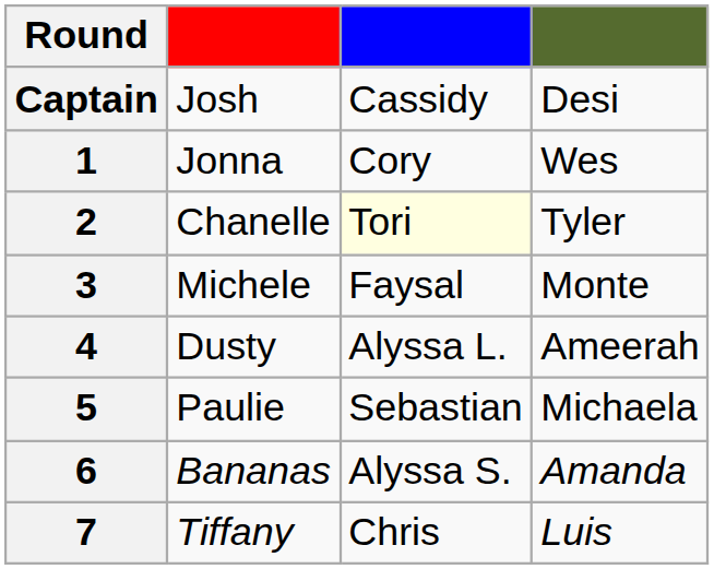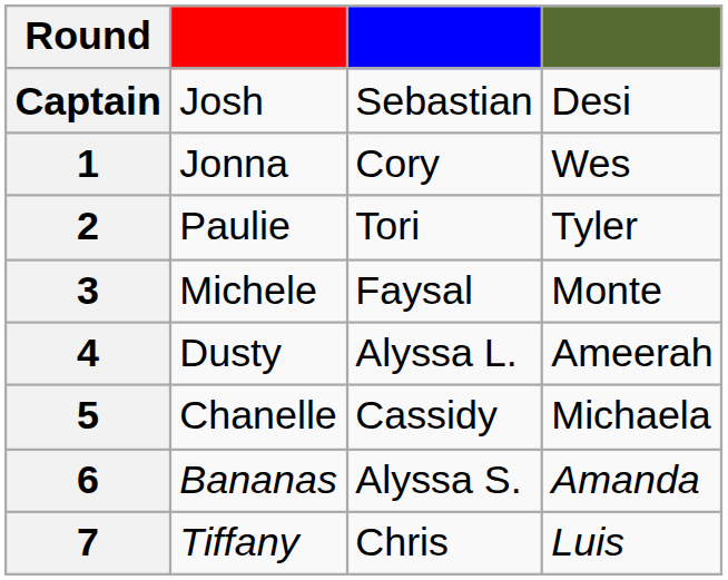 <table class="wikitable">
 <tr>
 <th>Round</th>
 <th style="background:red"></th>
 <th style="background:blue"></th>
 <th style="background:darkolivegreen"></th>
 </tr>
 <tr>
 <th>Captain</th>
 <td>Josh</td>
-<td>Cassidy</td>
+<td>Sebastian</td>
 <td>Desi</td>
 </tr>
 <tr>
 <th>1</th>
 <td>Jonna</td>
 <td>Cory</td>
 <td>Wes</td>
 </tr>
 <tr>
 <th>2</th>
-<td>Chanelle</td>
-<td style="background: lightyellow;">Tori</td>
+<td>Paulie</td>
+<td>Tori</td>
 <td>Tyler</td>
 </tr>
 <tr>
 <th>3</th>
 <td>Michele</td>
 <td>Faysal</td>
 <td>Monte</td>
 </tr>
 <tr>
 <th>4</th>
 <td>Dusty</td>
 <td>Alyssa L.</td>
 <td>Ameerah</td>
 </tr>
 <tr>
 <th>5</th>
-<td>Paulie</td>
-<td>Sebastian</td>
+<td>Chanelle</td>
+<td>Cassidy</td>
 <td>Michaela</td>
 </tr>
 <tr>
 <th>6</th>
 <td><em>Bananas</em></td>
 <td>Alyssa S.</td>
 <td><em>Amanda</em></td>
 </tr>
 <tr>
 <th>7</th>
 <td><em>Tiffany</em></td>
 <td>Chris</td>
 <td><em>Luis</em></td>
 </tr>
 </table>
